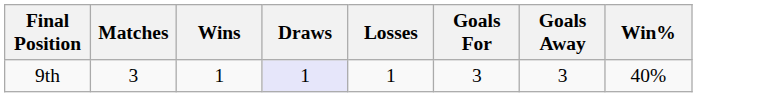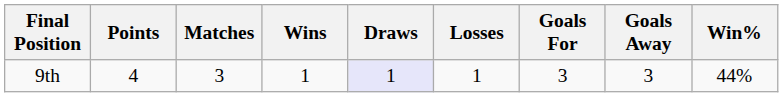 <table class="wikitable" style="font-size: 95%; text-align: center;">
 <tr>
 <th width=60>Final Position</th>
+<th width=60>Points</th>
 <th width=60>Matches</th>
 <th width=60>Wins</th>
 <th width=60>Draws</th>
 <th width=60>Losses</th>
 <th width=60>Goals For</th>
 <th width=60>Goals Away</th>
 <th width=60>Win%</th>
 </tr>
 <tr>
 <td>9th</td>
+<td>4</td>
 <td>3</td>
 <td>1</td>
 <td style="background: lavender;">1</td>
 <td>1</td>
 <td>3</td>
 <td>3</td>
-<td>40%</td>
+<td>44%</td>
 </tr>
 </table>
